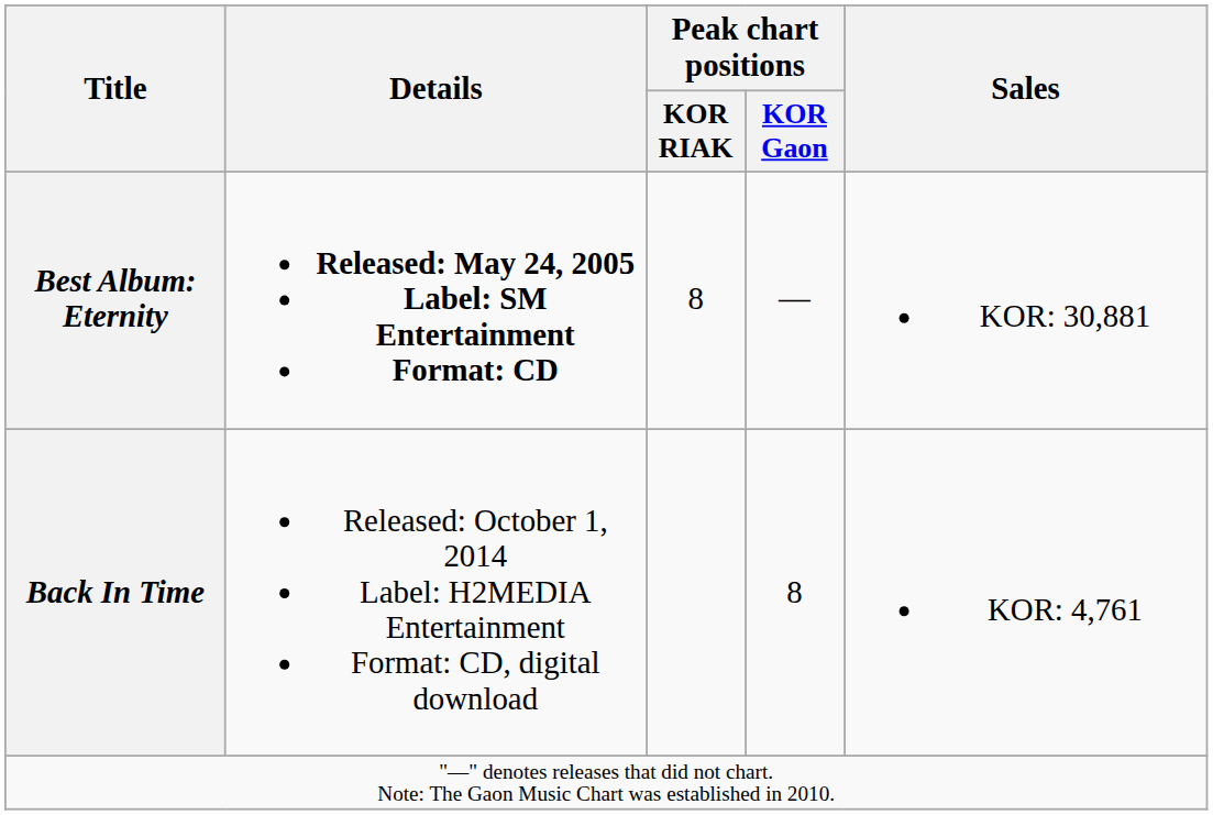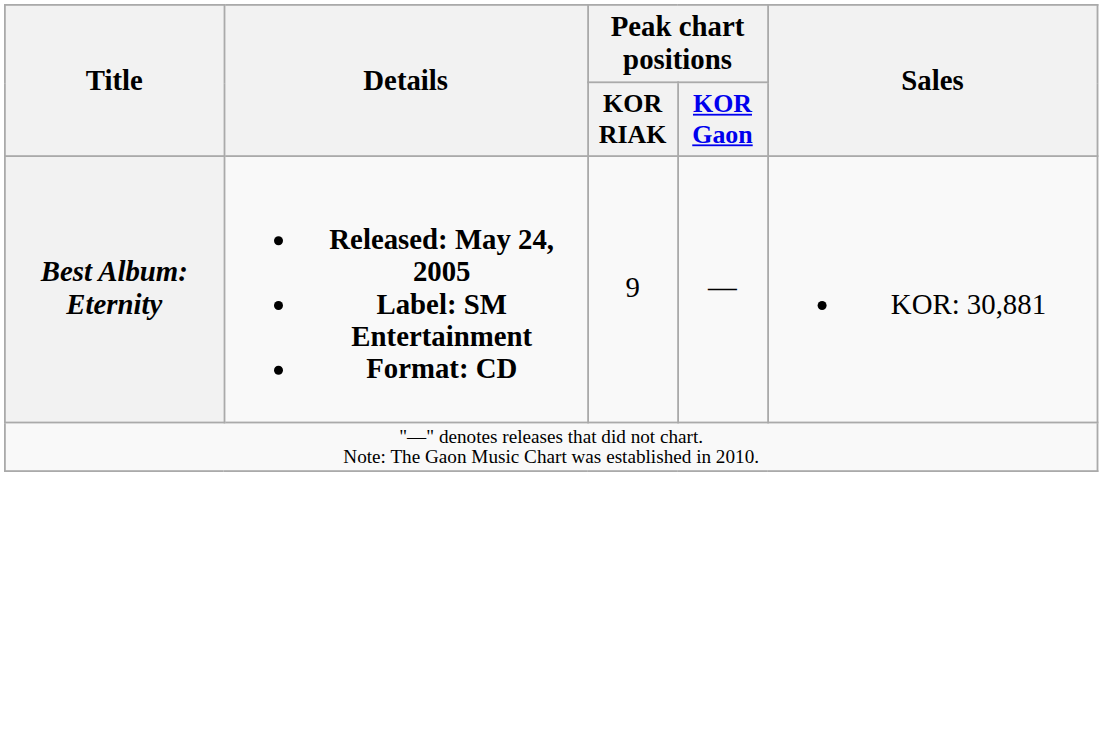 <table class="wikitable plainrowheaders" style="text-align:center;">
 <tr>
 <th scope="col" rowspan="2">Title</th>
 <th scope="col" rowspan="2">Details</th>
 <th colspan="2">Peak chart positions</th>
 <th scope="col" rowspan="2" style="width:11em;">Sales</th>
 </tr>
 <tr>
 <th style="width:3em;font-size:90%">KOR<br>RIAK<br></th>
 <th style="width:3em;font-size:90%"><a href='#'>KOR<br>Gaon</a><br></th>
 </tr>
 <tr>
 <th scope="row"><em>Best Album: Eternity</em></th>
 <td><strong><br><ul><li>Released: May 24, 2005</li><li>Label: SM Entertainment</li><li>Format: CD</li></ul></strong></td>
-<td>8</td>
+<td>9</td>
 <td>—</td>
 <td><br><ul><li>KOR: 30,881</li></ul></td>
-</tr>
-<tr>
-<th scope="row"><em>Back In Time</em></th>
-<td><br><ul><li>Released: October 1, 2014</li><li>Label: H2MEDIA Entertainment</li><li>Format: CD, digital download</li></ul></td>
-<td></td>
-<td>8</td>
-<td><br><ul><li>KOR: 4,761</li></ul></td>
 </tr>
 <tr>
 <td colspan="5" style="font-size:8pt;">"—" denotes releases that did not chart.<br>Note: The Gaon Music Chart was established in 2010.</td>
 </tr>
 </table>
